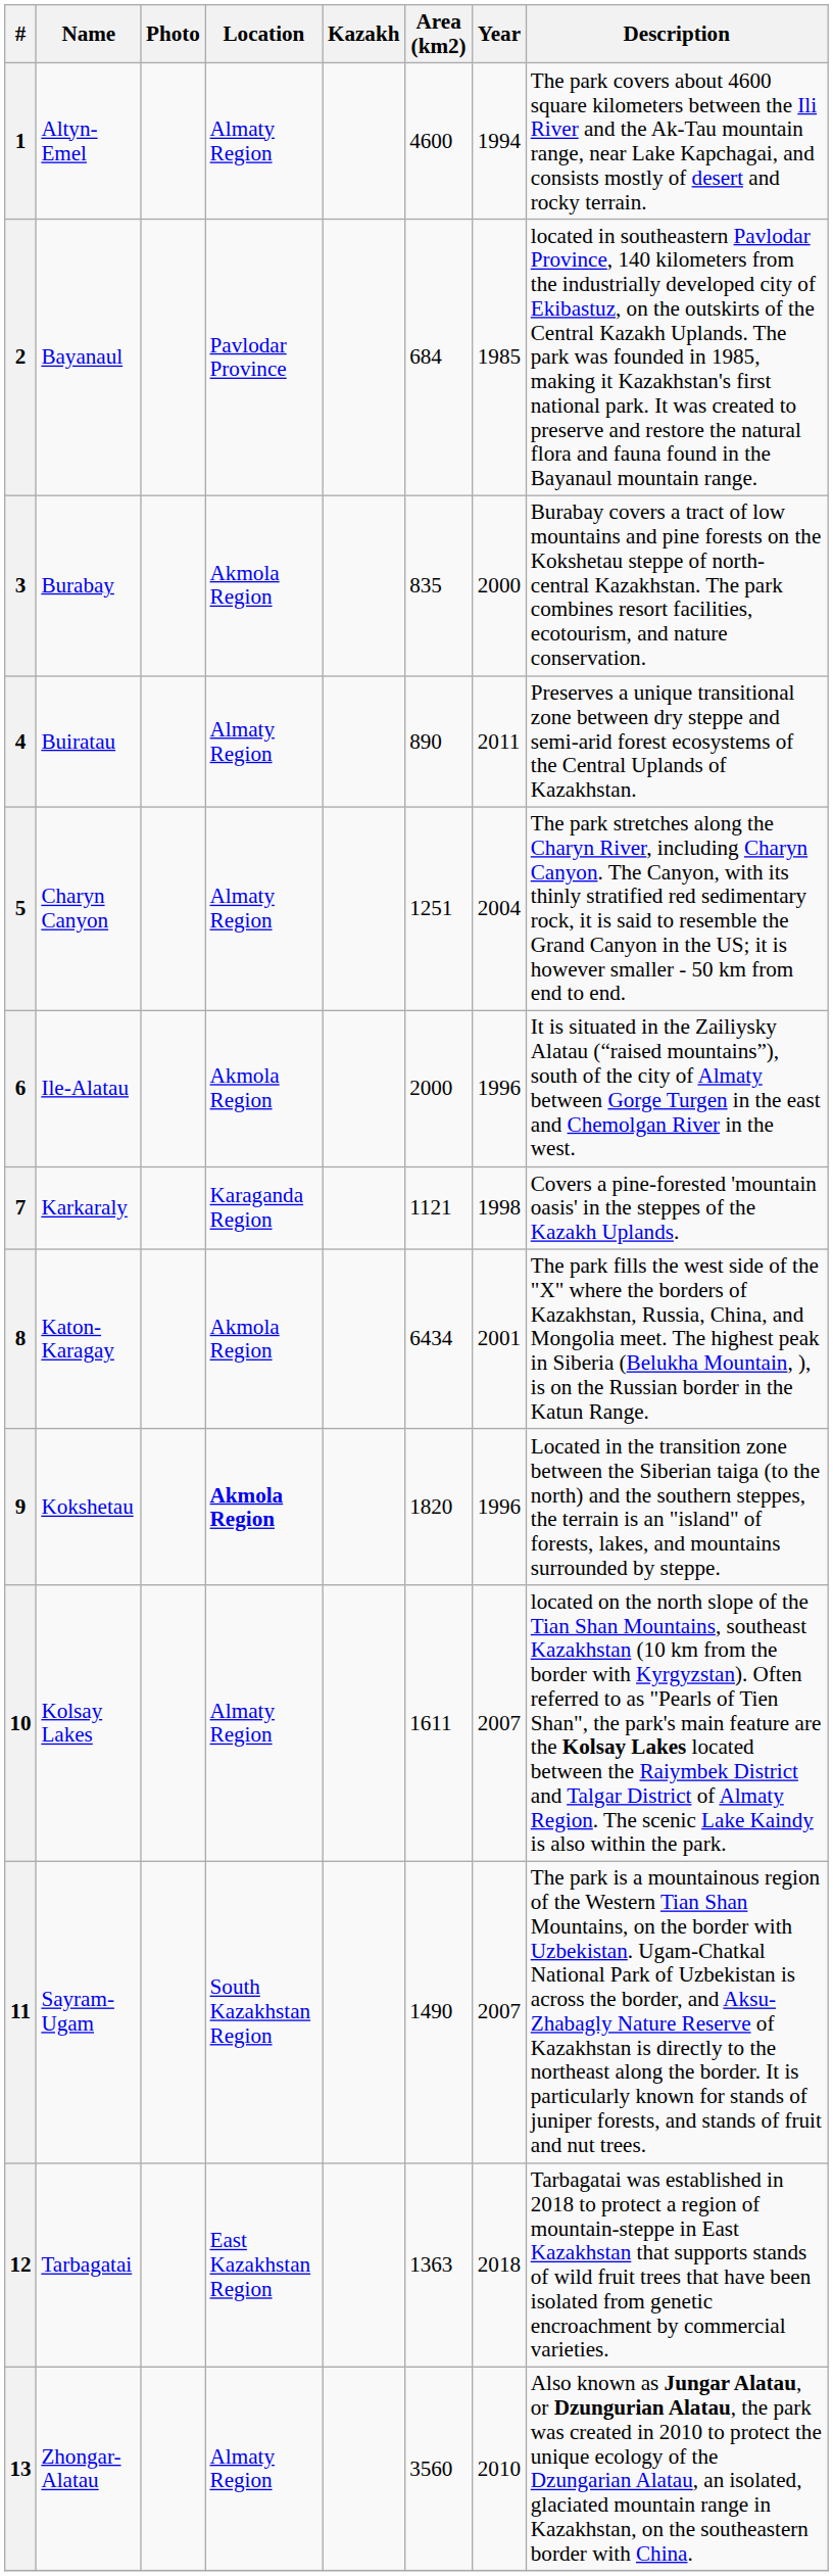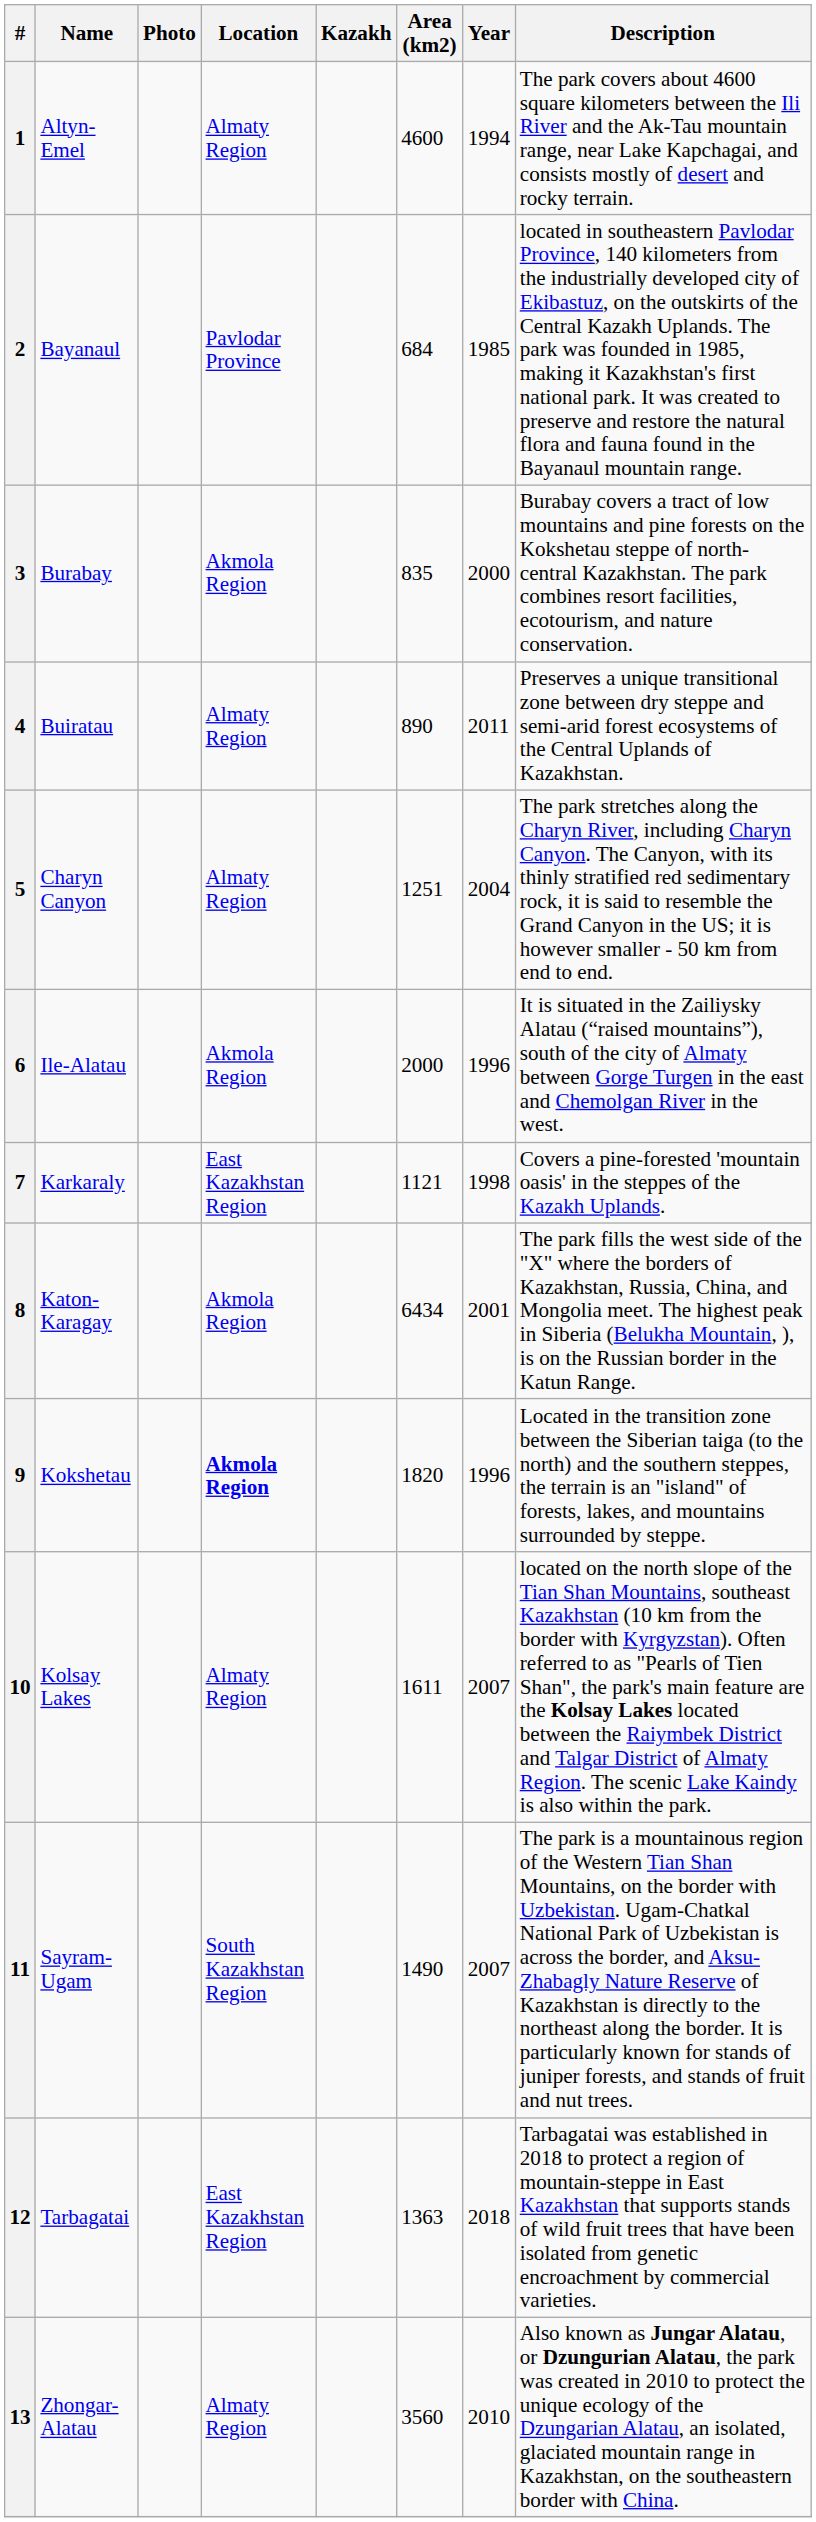 <table class="wikitable sortable plainrowheaders" style="width:98%">
 <tr>
 <th scope="col">#</th>
 <th scope="col">Name</th>
 <th scope="col" class="unsortable">Photo</th>
 <th scope="col">Location</th>
 <th scope="col">Kazakh</th>
 <th scope="col">Area (km2)</th>
 <th scope="col">Year</th>
 <th scope="col">Description</th>
 </tr>
 <tr>
 <th scope="row">1</th>
 <td><a href='#'>Altyn-Emel</a></td>
 <td></td>
 <td><a href='#'>Almaty Region</a><br></td>
 <td></td>
 <td>4600</td>
 <td>1994</td>
 <td>The park covers about 4600 square kilometers between the <a href='#'>Ili River</a> and the Ak-Tau mountain range, near Lake Kapchagai, and consists mostly of <a href='#'>desert</a> and rocky terrain.</td>
 </tr>
 <tr>
 <th scope="row">2</th>
 <td><a href='#'>Bayanaul</a></td>
 <td></td>
 <td><a href='#'>Pavlodar Province</a><br></td>
 <td></td>
 <td>684</td>
 <td>1985</td>
 <td>located in southeastern <a href='#'>Pavlodar Province</a>, 140 kilometers from the industrially developed city of <a href='#'>Ekibastuz</a>, on the outskirts of the Central Kazakh Uplands. The park was founded in 1985, making it Kazakhstan's first national park. It was created to preserve and restore the natural flora and fauna found in the Bayanaul mountain range.</td>
 </tr>
 <tr>
 <th scope="row">3</th>
 <td><a href='#'>Burabay</a></td>
 <td></td>
 <td><a href='#'>Akmola Region</a><br></td>
 <td></td>
 <td>835</td>
 <td>2000</td>
 <td>Burabay covers a tract of low mountains and pine forests on the Kokshetau steppe of north-central Kazakhstan.  The park combines resort facilities, ecotourism, and nature conservation.</td>
 </tr>
 <tr>
 <th scope="row">4</th>
 <td><a href='#'>Buiratau</a></td>
 <td></td>
 <td><a href='#'>Almaty Region</a><br></td>
 <td></td>
 <td>890</td>
 <td>2011</td>
 <td>Preserves a unique transitional zone between dry steppe and semi-arid forest ecosystems of the Central Uplands of Kazakhstan.</td>
 </tr>
 <tr>
 <th scope="row">5</th>
 <td><a href='#'>Charyn Canyon</a></td>
 <td></td>
 <td><a href='#'>Almaty Region</a><br></td>
 <td></td>
 <td>1251</td>
 <td>2004</td>
 <td>The park stretches along the <a href='#'>Charyn River</a>, including <a href='#'>Charyn Canyon</a>.  The Canyon, with its thinly stratified red sedimentary rock, it is said to resemble the Grand Canyon in the US; it is however smaller - 50 km from end to end.</td>
 </tr>
 <tr>
 <th scope="row">6</th>
 <td><a href='#'>Ile-Alatau</a></td>
 <td></td>
 <td><a href='#'>Akmola Region</a><br></td>
 <td></td>
 <td>2000</td>
 <td>1996</td>
 <td>It is situated in the Zailiysky Alatau (“raised mountains”), south of the city of <a href='#'>Almaty</a> between <a href='#'>Gorge Turgen</a> in the east and <a href='#'>Chemolgan River</a> in the west.</td>
 </tr>
 <tr>
 <th scope="row">7</th>
 <td><a href='#'>Karkaraly</a></td>
 <td></td>
-<td><a href='#'>Karaganda Region</a><br></td>
+<td><a href='#'>East Kazakhstan Region</a><br></td>
 <td></td>
 <td>1121</td>
 <td>1998</td>
 <td>Covers a pine-forested 'mountain oasis' in the steppes of the <a href='#'>Kazakh Uplands</a>.</td>
 </tr>
 <tr>
 <th scope="row">8</th>
 <td><a href='#'>Katon-Karagay</a></td>
 <td></td>
 <td><a href='#'>Akmola Region</a><br></td>
 <td></td>
 <td>6434</td>
 <td>2001</td>
 <td>The park fills the west side of the "X" where the borders of Kazakhstan, Russia, China, and Mongolia meet.  The highest peak in Siberia (<a href='#'>Belukha Mountain</a>, ), is on the Russian border in the Katun Range.</td>
 </tr>
 <tr>
 <th scope="row">9</th>
 <td><a href='#'>Kokshetau</a></td>
 <td></td>
 <td><strong><a href='#'>Akmola Region</a><br></strong></td>
 <td></td>
 <td>1820</td>
 <td>1996</td>
 <td>Located in the transition zone between the Siberian taiga (to the north) and the southern steppes, the terrain is an "island" of forests, lakes, and mountains surrounded by steppe.</td>
 </tr>
 <tr>
 <th scope="row">10</th>
 <td><a href='#'>Kolsay Lakes</a></td>
 <td></td>
 <td><a href='#'>Almaty Region</a><br></td>
 <td></td>
 <td>1611</td>
 <td>2007</td>
 <td>located on the north slope of the <a href='#'>Tian Shan Mountains</a>, southeast <a href='#'>Kazakhstan</a> (10 km from the border with <a href='#'>Kyrgyzstan</a>). Often referred to as "Pearls of Tien Shan", the park's main feature are the <strong>Kolsay Lakes</strong> located between the <a href='#'>Raiymbek District</a> and <a href='#'>Talgar District</a> of <a href='#'>Almaty Region</a>. The scenic <a href='#'>Lake Kaindy</a> is also within the park.</td>
 </tr>
 <tr>
 <th scope="row">11</th>
 <td><a href='#'>Sayram-Ugam</a></td>
 <td></td>
 <td><a href='#'>South Kazakhstan Region</a><br></td>
 <td></td>
 <td>1490</td>
 <td>2007</td>
 <td>The park is a mountainous region of the Western <a href='#'>Tian Shan</a> Mountains, on the border with <a href='#'>Uzbekistan</a>.  Ugam-Chatkal National Park of Uzbekistan is across the border, and <a href='#'>Aksu-Zhabagly Nature Reserve</a> of Kazakhstan is directly to the northeast along the border.  It is particularly known for stands of juniper forests, and stands of fruit and nut trees.</td>
 </tr>
 <tr>
 <th scope="row">12</th>
 <td><a href='#'>Tarbagatai</a></td>
 <td></td>
 <td><a href='#'>East Kazakhstan Region</a><br></td>
 <td></td>
 <td>1363</td>
 <td>2018</td>
 <td>Tarbagatai was established in 2018 to protect a region of mountain-steppe in East <a href='#'>Kazakhstan</a> that supports stands of wild fruit trees that have been isolated from genetic encroachment by commercial varieties.</td>
 </tr>
 <tr>
 <th scope="row">13</th>
 <td><a href='#'>Zhongar-Alatau</a></td>
 <td></td>
 <td><a href='#'>Almaty Region</a><br></td>
 <td></td>
 <td>3560</td>
 <td>2010</td>
 <td>Also known as <strong>Jungar Alatau</strong>, or <strong>Dzungurian Alatau</strong>, the park was created in 2010 to protect the unique ecology of the <a href='#'>Dzungarian Alatau</a>, an isolated, glaciated mountain range in Kazakhstan, on the southeastern border with <a href='#'>China</a>.</td>
 </tr>
 <tr>
 </tr>
 </table>
